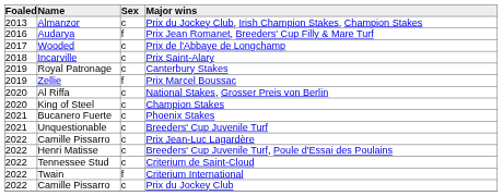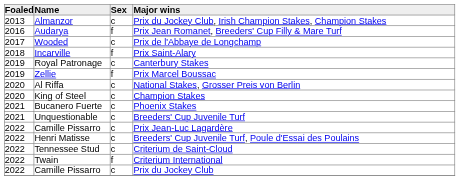 <table border="1" cellpadding="0" style="border-collapse: collapse; font-size:90%">
 <tr bgcolor="#eeeeee">
 <td width="35px"><strong>Foaled</strong></td>
 <td width="120px"><strong>Name</strong></td>
 <td width="35px"><strong>Sex</strong></td>
 <td width="510px"><strong>Major wins</strong></td>
 </tr>
 <tr>
 <td>2013</td>
 <td><a href='#'>Almanzor</a></td>
 <td>c</td>
 <td><a href='#'>Prix du Jockey Club</a>, <a href='#'>Irish Champion Stakes</a>, <a href='#'>Champion Stakes</a></td>
 </tr>
 <tr>
 <td>2016</td>
 <td><a href='#'>Audarya</a></td>
 <td>f</td>
 <td><a href='#'>Prix Jean Romanet</a>, <a href='#'>Breeders' Cup Filly & Mare Turf</a></td>
 </tr>
 <tr>
 <td>2017</td>
 <td><a href='#'>Wooded</a></td>
 <td>c</td>
 <td><a href='#'>Prix de l'Abbaye de Longchamp</a></td>
 </tr>
 <tr>
 <td>2018</td>
 <td><a href='#'>Incarville</a></td>
-<td>c</td>
+<td>f</td>
 <td><a href='#'>Prix Saint-Alary</a></td>
 </tr>
 <tr>
 <td>2019</td>
 <td>Royal Patronage</td>
 <td>c</td>
 <td><a href='#'>Canterbury Stakes</a></td>
 </tr>
 <tr>
 <td>2019</td>
 <td><a href='#'>Zellie</a></td>
 <td>f</td>
 <td><a href='#'>Prix Marcel Boussac</a></td>
 </tr>
 <tr>
 <td>2020</td>
 <td>Al Riffa</td>
 <td>c</td>
 <td><a href='#'>National Stakes</a>, <a href='#'>Grosser Preis von Berlin</a></td>
 </tr>
 <tr>
 <td>2020</td>
 <td>King of Steel</td>
 <td>c</td>
 <td><a href='#'>Champion Stakes</a></td>
 </tr>
 <tr>
 <td>2021</td>
 <td>Bucanero Fuerte</td>
 <td>c</td>
 <td><a href='#'>Phoenix Stakes</a></td>
 </tr>
 <tr>
 <td>2021</td>
 <td>Unquestionable</td>
 <td>c</td>
 <td><a href='#'>Breeders' Cup Juvenile Turf</a></td>
 </tr>
 <tr>
 <td>2022</td>
 <td>Camille Pissarro</td>
 <td>c</td>
 <td><a href='#'>Prix Jean-Luc Lagardère</a></td>
 </tr>
 <tr>
 <td>2022</td>
 <td>Henri Matisse</td>
 <td>c</td>
 <td><a href='#'>Breeders' Cup Juvenile Turf</a>, <a href='#'>Poule d'Essai des Poulains</a></td>
 </tr>
 <tr>
 <td>2022</td>
 <td>Tennessee Stud</td>
 <td>c</td>
 <td><a href='#'>Criterium de Saint-Cloud</a></td>
 </tr>
 <tr>
 <td>2022</td>
 <td>Twain</td>
 <td>f</td>
 <td><a href='#'>Criterium International</a></td>
 </tr>
 <tr>
 <td>2022</td>
 <td>Camille Pissarro</td>
 <td>c</td>
 <td><a href='#'>Prix du Jockey Club</a></td>
 </tr>
 <tr>
 </tr>
 </table>
